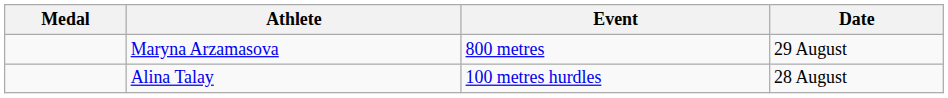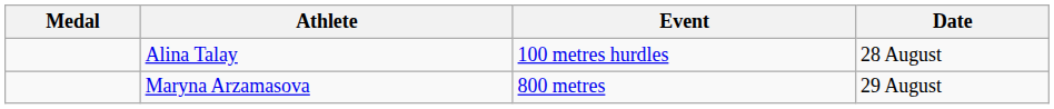 <table class="wikitable" style="font-size:90%" width=60%>
 <tr>
 <th>Medal</th>
 <th>Athlete</th>
 <th>Event</th>
 <th>Date</th>
 </tr>
 <tr>
 <td></td>
+<td><a href='#'>Alina Talay</a></td>
+<td><a href='#'>100 metres hurdles</a></td>
+<td>28 August</td>
+</tr>
+<tr>
+<td></td>
 <td><a href='#'>Maryna Arzamasova</a></td>
 <td><a href='#'>800 metres</a></td>
 <td>29 August</td>
 </tr>
-<tr>
-<td></td>
-<td><a href='#'>Alina Talay</a></td>
-<td><a href='#'>100 metres hurdles</a></td>
-<td>28 August</td>
-</tr>
 </table>
